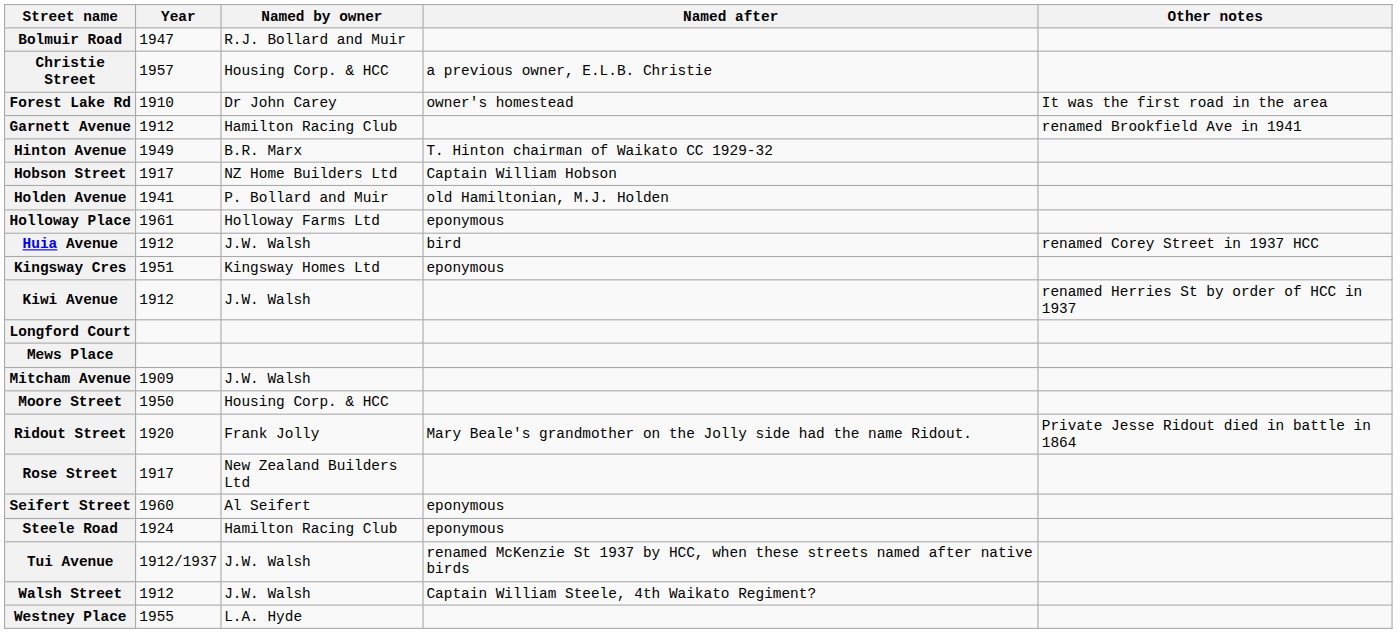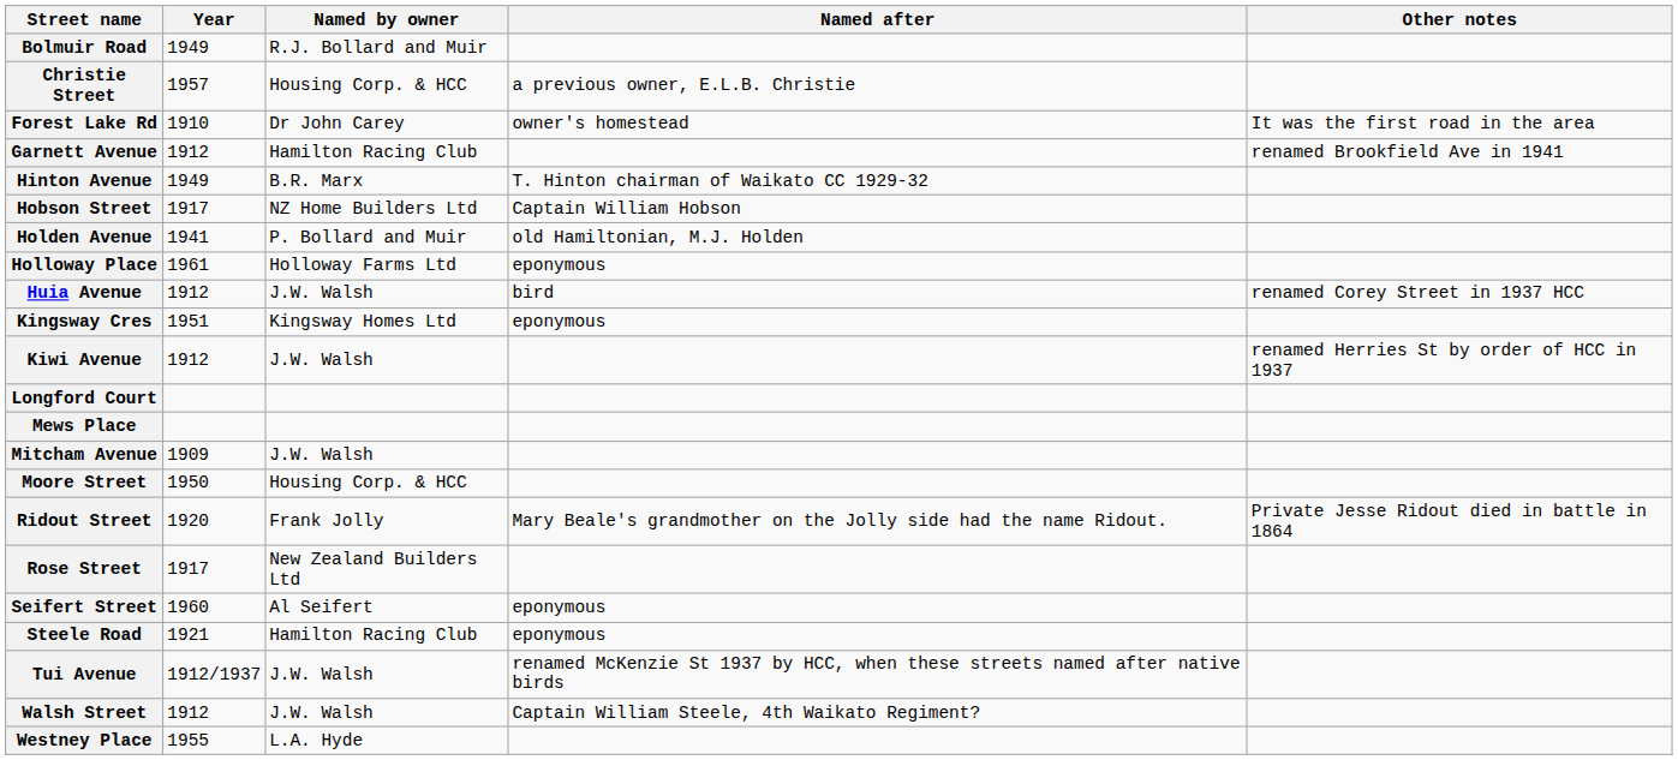 <table class="wikitable sortable" border="1">
 <tr>
 <th>Street name</th>
 <th><strong>Year</strong></th>
 <th><strong>Named by owner</strong></th>
 <th><strong>Named after</strong></th>
 <th><strong>Other notes</strong></th>
 </tr>
 <tr>
 <th>Bolmuir Road</th>
-<td>1947</td>
+<td>1949</td>
 <td>R.J. Bollard and Muir</td>
 <td></td>
 <td></td>
 </tr>
 <tr>
 <th>Christie Street</th>
 <td>1957</td>
 <td>Housing Corp. & HCC</td>
 <td>a previous owner, E.L.B. Christie</td>
 <td></td>
 </tr>
 <tr>
 <th>Forest Lake Rd</th>
 <td>1910</td>
 <td>Dr John Carey</td>
 <td>owner's homestead</td>
 <td>It was the first road in the area</td>
 </tr>
 <tr>
 <th>Garnett Avenue</th>
 <td>1912</td>
 <td>Hamilton Racing Club</td>
 <td></td>
 <td>renamed Brookfield Ave in 1941</td>
 </tr>
 <tr>
 <th>Hinton Avenue</th>
 <td>1949</td>
 <td>B.R. Marx</td>
 <td>T. Hinton chairman of Waikato CC 1929-32</td>
 <td></td>
 </tr>
 <tr>
 <th>Hobson Street</th>
 <td>1917</td>
 <td>NZ Home Builders Ltd</td>
 <td>Captain William Hobson</td>
 <td></td>
 </tr>
 <tr>
 <th>Holden Avenue</th>
 <td>1941</td>
 <td>P. Bollard and Muir</td>
 <td>old Hamiltonian, M.J. Holden</td>
 <td></td>
 </tr>
 <tr>
 <th>Holloway Place</th>
 <td>1961</td>
 <td>Holloway Farms Ltd</td>
 <td>eponymous</td>
 <td></td>
 </tr>
 <tr>
 <th><a href='#'>Huia</a> Avenue</th>
 <td>1912</td>
 <td>J.W. Walsh</td>
 <td>bird</td>
 <td>renamed Corey Street in 1937 HCC</td>
 </tr>
 <tr>
 <th>Kingsway Cres</th>
 <td>1951</td>
 <td>Kingsway Homes Ltd</td>
 <td>eponymous</td>
 <td></td>
 </tr>
 <tr>
 <th>Kiwi Avenue</th>
 <td>1912</td>
 <td>J.W. Walsh</td>
 <td></td>
 <td>renamed Herries St by order of HCC in 1937</td>
 </tr>
 <tr>
 <th>Longford Court</th>
 <td></td>
 <td></td>
 <td></td>
 <td></td>
 </tr>
 <tr>
 <th>Mews Place</th>
 <td></td>
 <td></td>
 <td></td>
 <td></td>
 </tr>
 <tr>
 <th>Mitcham Avenue</th>
 <td>1909</td>
 <td>J.W. Walsh</td>
 <td></td>
 <td></td>
 </tr>
 <tr>
 <th>Moore Street</th>
 <td>1950</td>
 <td>Housing Corp. & HCC</td>
 <td></td>
 <td></td>
 </tr>
 <tr>
 <th>Ridout Street</th>
 <td>1920</td>
 <td>Frank Jolly</td>
 <td>Mary Beale's grandmother on the Jolly side had the name Ridout.</td>
 <td>Private Jesse Ridout died in battle in 1864</td>
 </tr>
 <tr>
 <th>Rose Street</th>
 <td>1917</td>
 <td>New Zealand Builders Ltd</td>
 <td></td>
 <td></td>
 </tr>
 <tr>
 <th>Seifert Street</th>
 <td>1960</td>
 <td>Al Seifert</td>
 <td>eponymous</td>
 <td></td>
 </tr>
 <tr>
 <th>Steele Road</th>
-<td>1924</td>
+<td>1921</td>
 <td>Hamilton Racing Club</td>
 <td>eponymous</td>
 <td></td>
 </tr>
 <tr>
 <th>Tui Avenue</th>
 <td>1912/1937</td>
 <td>J.W. Walsh</td>
 <td>renamed McKenzie St 1937 by HCC, when these streets named after native birds</td>
 <td></td>
 </tr>
 <tr>
 <th>Walsh Street</th>
 <td>1912</td>
 <td>J.W. Walsh</td>
 <td>Captain William Steele, 4th Waikato Regiment?</td>
 <td></td>
 </tr>
 <tr>
 <th>Westney Place</th>
 <td>1955</td>
 <td>L.A. Hyde</td>
 <td></td>
 <td></td>
 </tr>
 </table>
